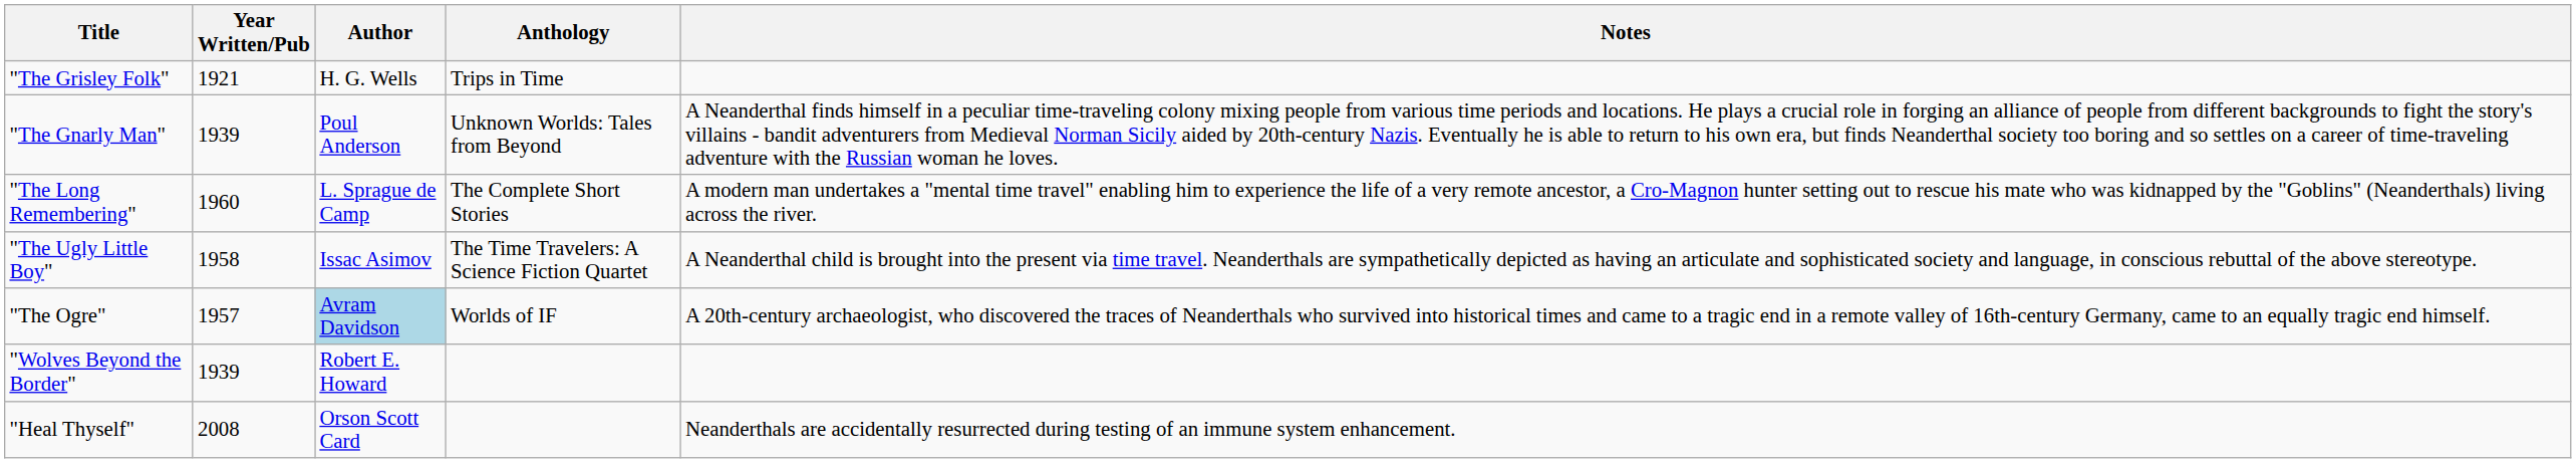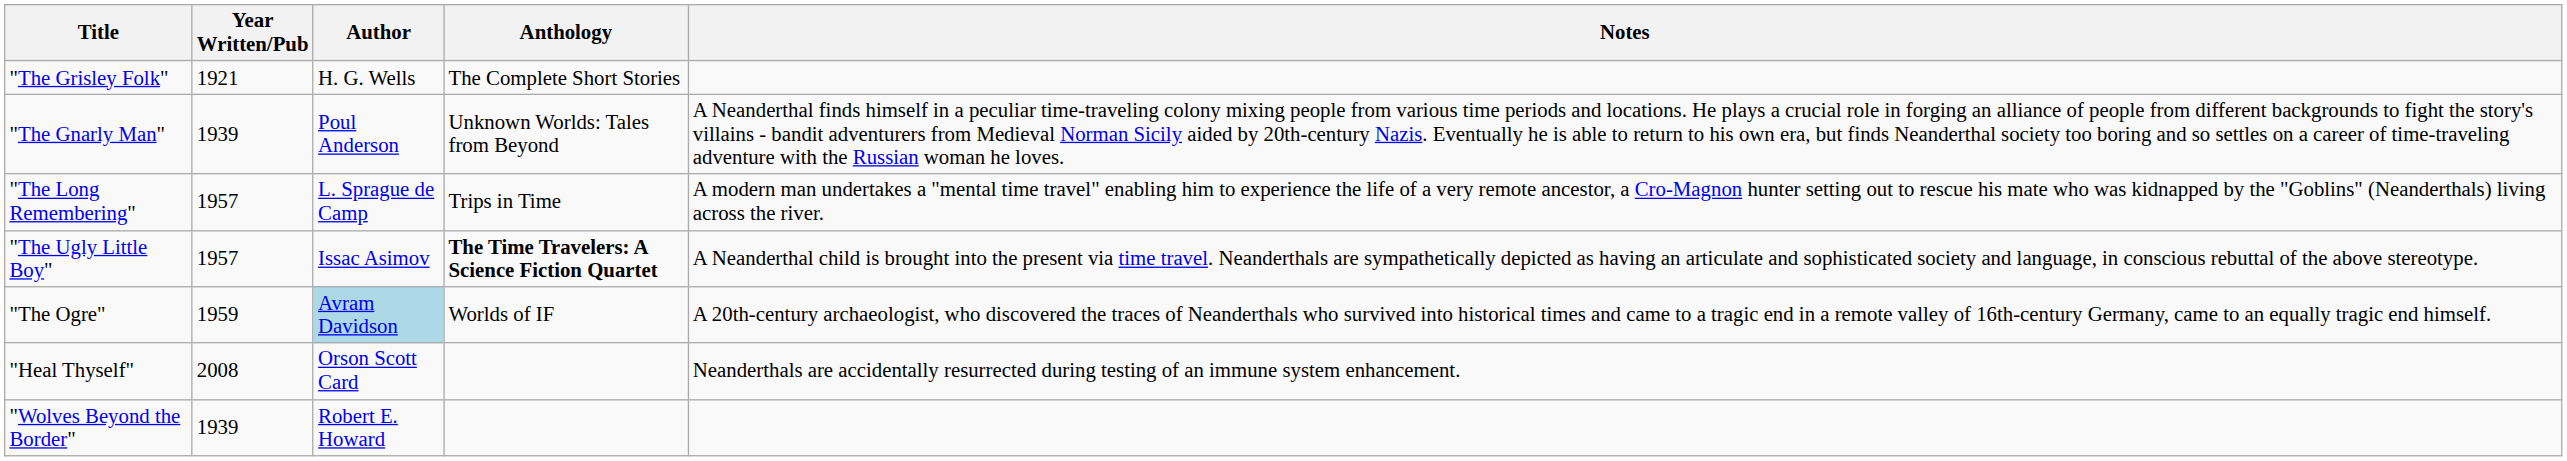 <table class="wikitable sortable mw-collapsible mw-collapsed">
 <tr>
 <th>Title</th>
 <th>Year<br>Written/Pub</th>
 <th>Author</th>
 <th>Anthology</th>
 <th>Notes</th>
 </tr>
 <tr>
 <td>"<a href='#'>The Grisley Folk</a>"</td>
 <td>1921</td>
 <td>H. G. Wells</td>
-<td>Trips in Time</td>
+<td>The Complete Short Stories</td>
 <td></td>
 </tr>
 <tr>
 <td>"<a href='#'>The Gnarly Man</a>"</td>
 <td>1939</td>
 <td><a href='#'>Poul Anderson</a></td>
 <td>Unknown Worlds: Tales from Beyond</td>
 <td>A Neanderthal finds himself in a peculiar time-traveling colony mixing people from various time periods and locations. He plays a crucial role in forging an alliance of people from different backgrounds to fight the story's villains - bandit adventurers from Medieval <a href='#'>Norman Sicily</a> aided by 20th-century <a href='#'>Nazis</a>. Eventually he is able to return to his own era, but finds Neanderthal society too boring and so settles on a career of time-traveling adventure with the <a href='#'>Russian</a> woman he loves.</td>
 </tr>
 <tr>
 <td>"<a href='#'>The Long Remembering</a>"</td>
-<td>1960</td>
+<td>1957</td>
 <td><a href='#'>L. Sprague de Camp</a></td>
-<td>The Complete Short Stories</td>
+<td>Trips in Time</td>
 <td>A modern man undertakes a "mental time travel" enabling him to experience the life of a very remote ancestor, a <a href='#'>Cro-Magnon</a> hunter setting out to rescue his mate who was kidnapped by the "Goblins" (Neanderthals) living across the river.</td>
 </tr>
 <tr>
 <td>"<a href='#'>The Ugly Little Boy</a>"</td>
-<td>1958</td>
+<td>1957</td>
 <td><a href='#'>Issac Asimov</a></td>
-<td>The Time Travelers: A Science Fiction Quartet</td>
+<td><strong>The Time Travelers: A Science Fiction Quartet</strong></td>
 <td>A Neanderthal child is brought into the present via <a href='#'>time travel</a>. Neanderthals are sympathetically depicted as having an articulate and sophisticated society and language, in conscious rebuttal of the above stereotype.</td>
 </tr>
 <tr>
 <td>"The Ogre"</td>
-<td>1957</td>
+<td>1959</td>
 <td style="background: lightblue;"><a href='#'>Avram Davidson</a></td>
 <td>Worlds of IF</td>
 <td>A 20th-century archaeologist, who discovered the traces of Neanderthals who survived into historical times and came to a tragic end in a remote valley of 16th-century Germany, came to an equally tragic end himself.</td>
+</tr>
+<tr>
+<td>"Heal Thyself"</td>
+<td>2008</td>
+<td><a href='#'>Orson Scott Card</a></td>
+<td></td>
+<td>Neanderthals are accidentally resurrected during testing of an immune system enhancement.</td>
 </tr>
 <tr>
 <td>"<a href='#'>Wolves Beyond the Border</a>"</td>
 <td>1939</td>
 <td><a href='#'>Robert E. Howard</a></td>
 <td></td>
 <td></td>
 </tr>
-<tr>
-<td>"Heal Thyself"</td>
-<td>2008</td>
-<td><a href='#'>Orson Scott Card</a></td>
-<td></td>
-<td>Neanderthals are accidentally resurrected during testing of an immune system enhancement.</td>
-</tr>
 </table>
